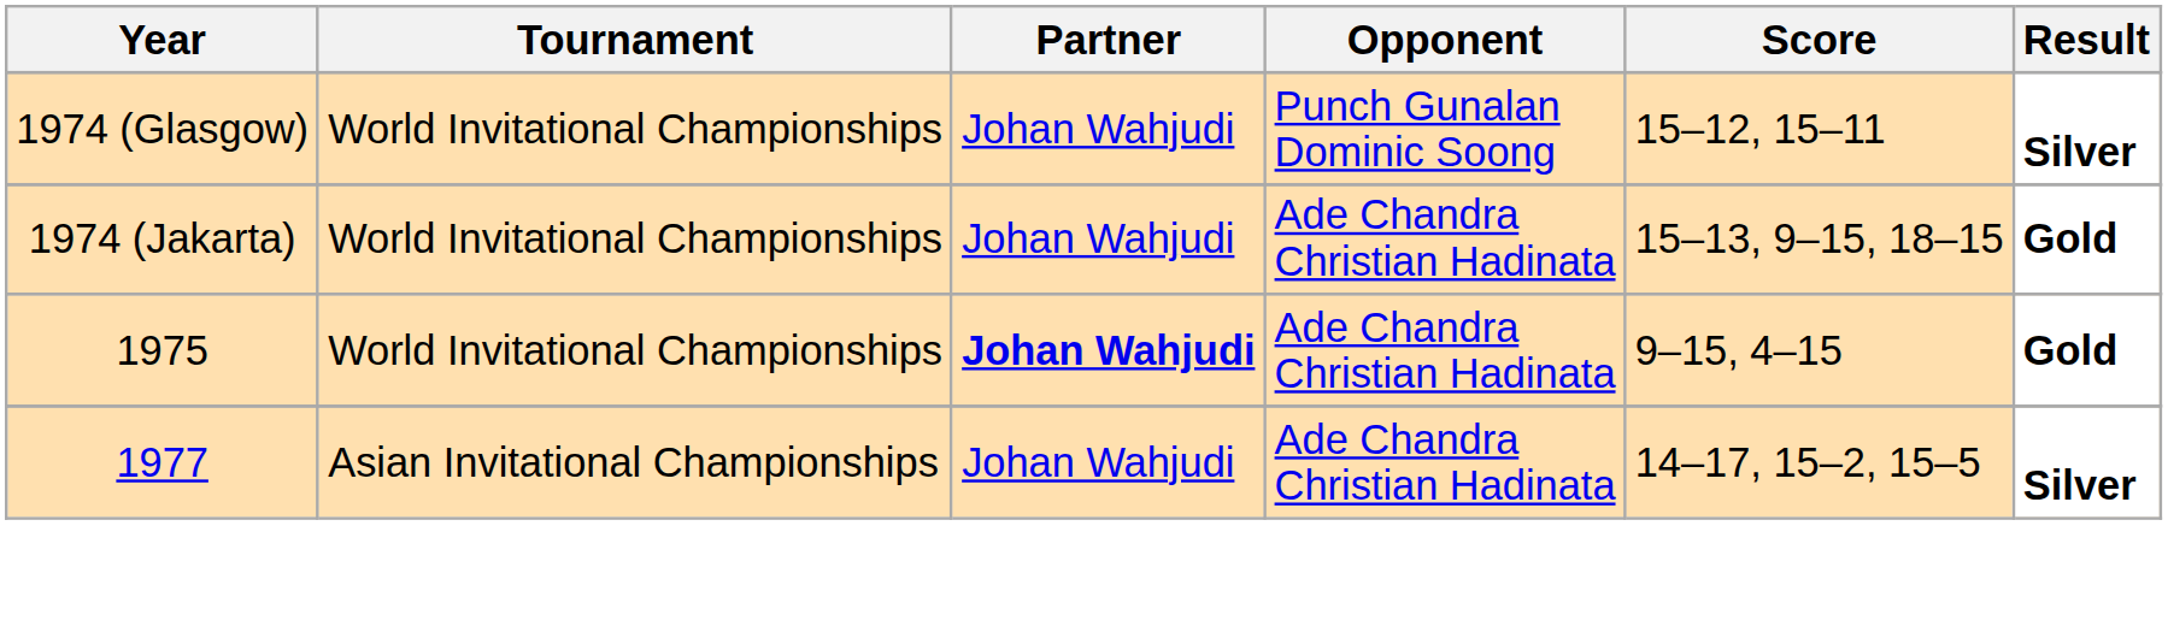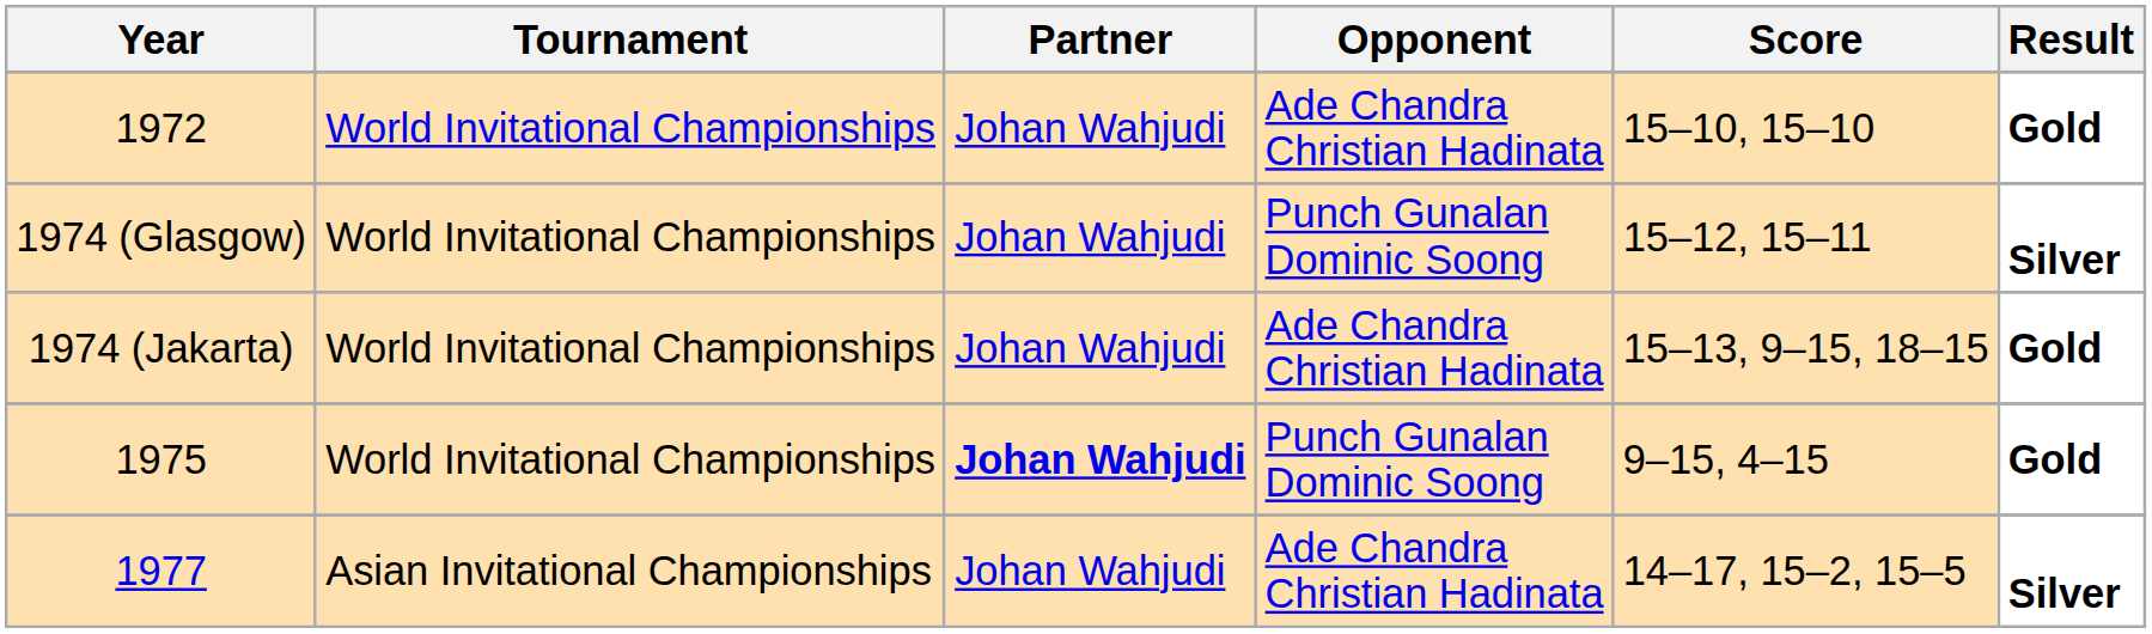 <table class="sortable wikitable" style="font-size:90%">
 <tr>
 <th>Year</th>
 <th>Tournament</th>
 <th>Partner</th>
 <th>Opponent</th>
 <th>Score</th>
 <th>Result</th>
 </tr>
 <tr>
+</tr>
+<tr style="background:#FFE0AF">
+<td align="center">1972</td>
+<td align="left"><a href='#'>World Invitational Championships</a></td>
+<td align="left"> <a href='#'>Johan Wahjudi</a></td>
+<td align="left"> <a href='#'>Ade Chandra</a> <br> <a href='#'>Christian Hadinata</a></td>
+<td align="left">15–10, 15–10</td>
+<td style="text-align:left; background:white"> <strong>Gold</strong></td>
 </tr>
 <tr>
 </tr>
 <tr style="background:#FFE0AF">
 <td align="center">1974 (Glasgow)</td>
 <td align="left">World Invitational Championships</td>
 <td align="left"> <a href='#'>Johan Wahjudi</a></td>
 <td align="left"> <a href='#'>Punch Gunalan</a> <br> <a href='#'>Dominic Soong</a></td>
 <td align="left">15–12, 15–11</td>
 <td style="text-align:left; background:white"><br> <strong>Silver</strong></td>
 </tr>
 <tr>
 </tr>
 <tr style="background:#FFE0AF">
 <td align="center">1974 (Jakarta)</td>
 <td align="left">World Invitational Championships</td>
 <td align="left"> <a href='#'>Johan Wahjudi</a></td>
 <td align="left"> <a href='#'>Ade Chandra</a> <br> <a href='#'>Christian Hadinata</a></td>
 <td align="left">15–13, 9–15, 18–15</td>
 <td style="text-align:left; background:white"> <strong>Gold</strong></td>
 </tr>
 <tr>
 </tr>
 <tr style="background:#FFE0AF">
 <td align="center">1975</td>
 <td align="left">World Invitational Championships</td>
 <td align="left"><strong> <a href='#'>Johan Wahjudi</a></strong></td>
-<td align="left"> <a href='#'>Ade Chandra</a> <br> <a href='#'>Christian Hadinata</a></td>
+<td align="left"> <a href='#'>Punch Gunalan</a> <br> <a href='#'>Dominic Soong</a></td>
 <td align="left">9–15, 4–15</td>
 <td style="text-align:left; background:white"> <strong>Gold</strong></td>
 </tr>
 <tr>
 </tr>
 <tr style="background:#FFE0AF">
 <td align="center"><a href='#'>1977</a></td>
 <td align="left">Asian Invitational Championships</td>
 <td align="left"> <a href='#'>Johan Wahjudi</a></td>
 <td align="left"> <a href='#'>Ade Chandra</a> <br> <a href='#'>Christian Hadinata</a></td>
 <td align="left">14–17, 15–2, 15–5</td>
 <td style="text-align:left; background:white"><br> <strong>Silver</strong></td>
 </tr>
 </table>
